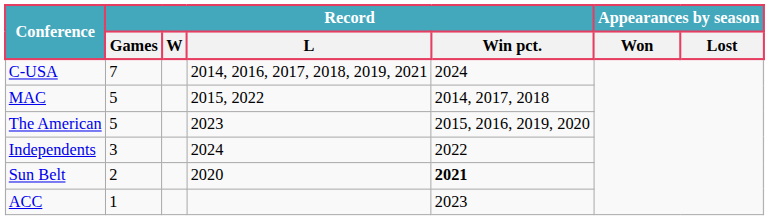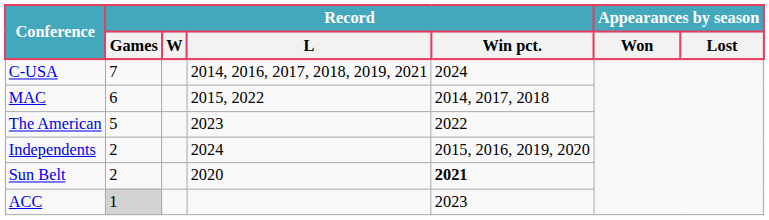 <table class="wikitable sortable">
 <tr>
 <th style="background:#43A8BC; color:#FFFFFF; border: 2px solid #E63E62;" rowspan=2>Conference</th>
 <th style="background:#43A8BC; color:#FFFFFF; border: 2px solid #E63E62;" colspan=4>Record</th>
 <th style="background:#43A8BC; color:#FFFFFF; border: 2px solid #E63E62;" colspan=2>Appearances by season</th>
 </tr>
 <tr>
 <th style="border: 2px solid #E63E62;">Games</th>
 <th style="border: 2px solid #E63E62;">W</th>
 <th style="border: 2px solid #E63E62;">L</th>
 <th style="border: 2px solid #E63E62;">Win pct.</th>
 <th style="border: 2px solid #E63E62;" class=unsortable>Won</th>
 <th style="border: 2px solid #E63E62;" class=unsortable>Lost</th>
 </tr>
 <tr>
 <td><a href='#'>C-USA</a></td>
 <td>7</td>
 <td></td>
 <td>2014, 2016, 2017, 2018, 2019, 2021</td>
 <td>2024</td>
 </tr>
 <tr>
 <td><a href='#'>MAC</a></td>
-<td>5</td>
+<td>6</td>
 <td></td>
 <td>2015, 2022</td>
 <td>2014, 2017, 2018</td>
 </tr>
 <tr>
 <td><a href='#'>The American</a></td>
 <td>5</td>
 <td></td>
 <td>2023</td>
-<td>2015, 2016, 2019, 2020</td>
+<td>2022</td>
 </tr>
 <tr>
 <td><a href='#'>Independents</a></td>
-<td>3</td>
+<td>2</td>
 <td></td>
 <td>2024</td>
-<td>2022</td>
+<td>2015, 2016, 2019, 2020</td>
 </tr>
 <tr>
 <td><a href='#'>Sun Belt</a></td>
 <td>2</td>
 <td></td>
 <td>2020</td>
 <td><strong>2021</strong></td>
 </tr>
 <tr>
 <td><a href='#'>ACC</a></td>
-<td>1</td>
+<td style="background: lightgrey;">1</td>
 <td></td>
 <td></td>
 <td>2023</td>
 </tr>
 </table>
